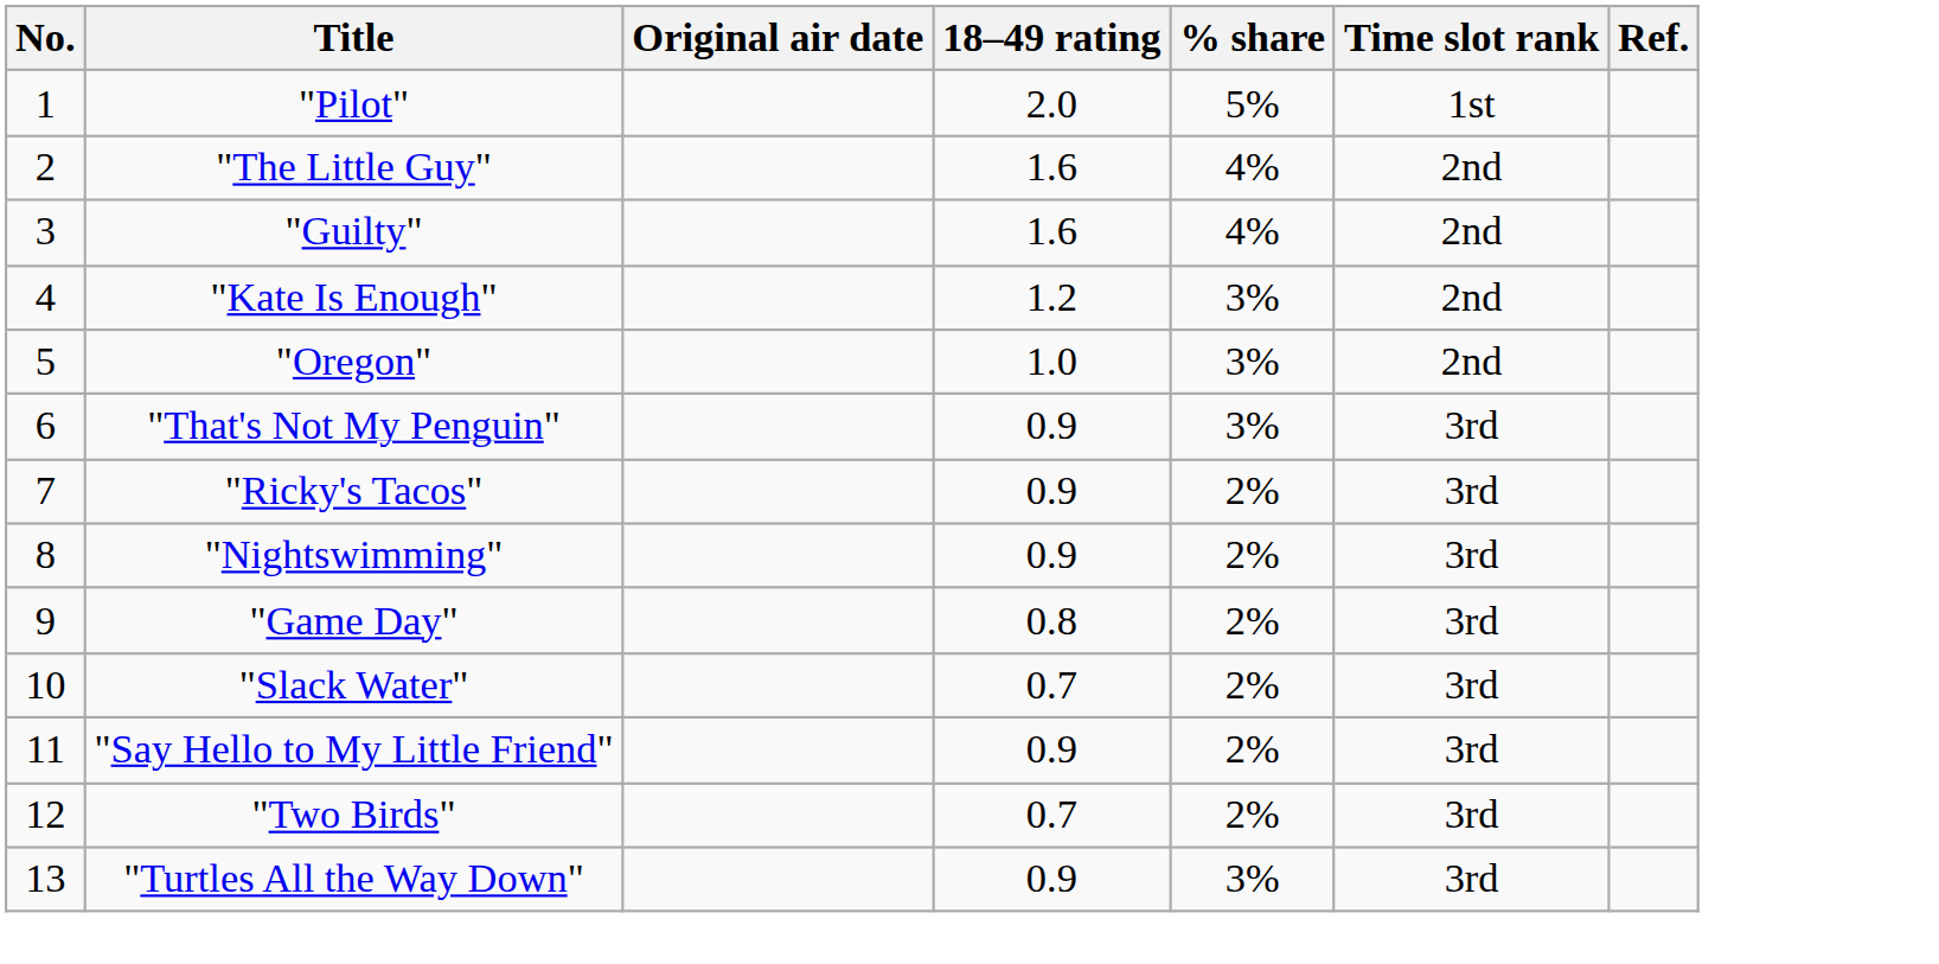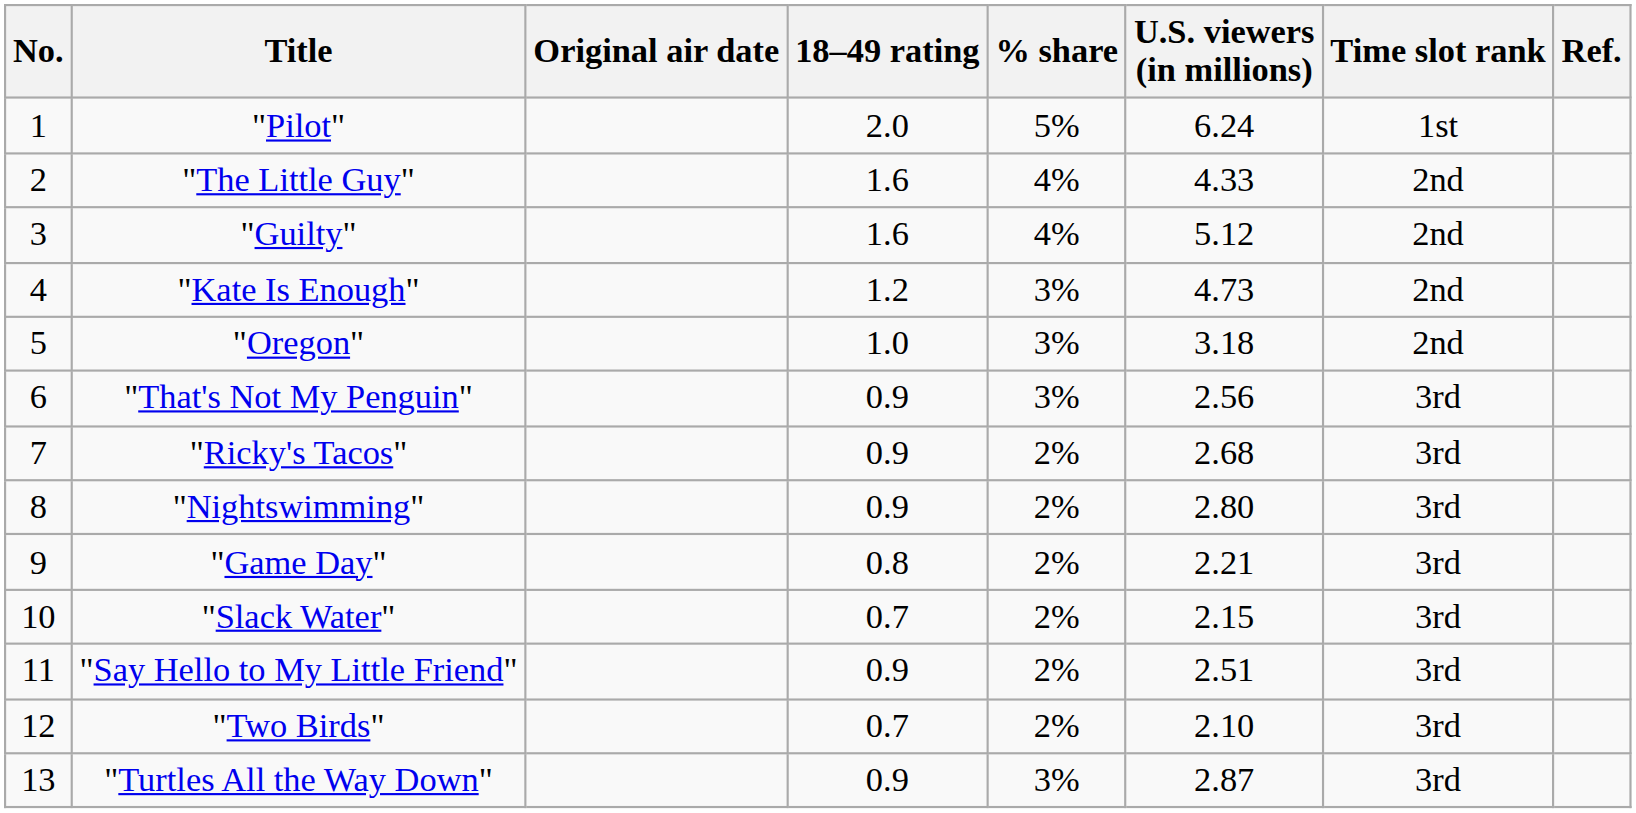 <table class="wikitable sortable" style="text-align:center;">
 <tr style="background:#fff;">
 <th scope="col">No.</th>
 <th scope="col">Title</th>
 <th scope="col">Original air date</th>
 <th scope="col">18–49 rating</th>
 <th scope="col">% share</th>
+<th scope="col">U.S. viewers<br>(in millions)</th>
 <th scope="col">Time slot rank</th>
 <th scope="col" class="unsortable">Ref.</th>
 </tr>
 <tr>
 <td scope="row" style="text-align:center;">1</td>
 <td>"<a href='#'>Pilot</a>"</td>
 <td></td>
 <td style="text-align:center;">2.0</td>
 <td>5%</td>
+<td style="text-align:center;">6.24</td>
 <td style="text-align:center;">1st</td>
 <td style="text-align:center;"></td>
 </tr>
 <tr>
 <td scope="row"style="text-align:center;">2</td>
 <td>"<a href='#'>The Little Guy</a>"</td>
 <td></td>
 <td style="text-align:center;">1.6</td>
 <td>4%</td>
+<td style="text-align:center;">4.33</td>
 <td style="text-align:center;">2nd</td>
 <td style="text-align:center;"></td>
 </tr>
 <tr>
 <td scope="row" style="text-align:center;">3</td>
 <td>"<a href='#'>Guilty</a>"</td>
 <td></td>
 <td style="text-align:center;">1.6</td>
 <td>4%</td>
+<td style="text-align:center;">5.12</td>
 <td style="text-align:center;">2nd</td>
 <td style="text-align:center;"></td>
 </tr>
 <tr>
 <td scope="row" style="text-align:center;">4</td>
 <td>"<a href='#'>Kate Is Enough</a>"</td>
 <td></td>
 <td style="text-align:center;">1.2</td>
 <td>3%</td>
+<td style="text-align:center;">4.73</td>
 <td style="text-align:center;">2nd</td>
 <td style="text-align:center;"></td>
 </tr>
 <tr>
 <td scope="row" style="text-align:center;">5</td>
 <td>"<a href='#'>Oregon</a>"</td>
 <td></td>
 <td style="text-align:center;">1.0</td>
 <td>3%</td>
+<td style="text-align:center;">3.18</td>
 <td style="text-align:center;">2nd</td>
 <td style="text-align:center;"></td>
 </tr>
 <tr>
 <td scope="row" style="text-align:center;">6</td>
 <td>"<a href='#'>That's Not My Penguin</a>"</td>
 <td></td>
 <td style="text-align:center;">0.9</td>
 <td>3%</td>
+<td style="text-align:center;">2.56</td>
 <td style="text-align:center;">3rd</td>
 <td style="text-align:center;"></td>
 </tr>
 <tr>
 <td scope="row" style="text-align:center;">7</td>
 <td>"<a href='#'>Ricky's Tacos</a>"</td>
 <td></td>
 <td style="text-align:center;">0.9</td>
 <td>2%</td>
+<td style="text-align:center;">2.68</td>
 <td style="text-align:center;">3rd</td>
 <td style="text-align:center;"></td>
 </tr>
 <tr>
 <td scope="row" style="text-align:center;">8</td>
 <td>"<a href='#'>Nightswimming</a>"</td>
 <td></td>
 <td style="text-align:center;">0.9</td>
 <td>2%</td>
+<td style="text-align:center;">2.80</td>
 <td style="text-align:center;">3rd</td>
 <td style="text-align:center;"></td>
 </tr>
 <tr>
 <td scope="row" style="text-align:center;">9</td>
 <td>"<a href='#'>Game Day</a>"</td>
 <td></td>
 <td style="text-align:center;">0.8</td>
 <td>2%</td>
+<td style="text-align:center;">2.21</td>
 <td style="text-align:center;">3rd</td>
 <td style="text-align:center;"></td>
 </tr>
 <tr>
 <td scope="row"style="text-align:center;">10</td>
 <td>"<a href='#'>Slack Water</a>"</td>
 <td></td>
 <td style="text-align:center;">0.7</td>
 <td>2%</td>
+<td style="text-align:center;">2.15</td>
 <td style="text-align:center;">3rd</td>
 <td style="text-align:center;"></td>
 </tr>
 <tr>
 <td scope="row" style="text-align:center;">11</td>
 <td>"<a href='#'>Say Hello to My Little Friend</a>"</td>
 <td></td>
 <td style="text-align:center;">0.9</td>
 <td>2%</td>
+<td style="text-align:center;">2.51</td>
 <td style="text-align:center;">3rd</td>
 <td style="text-align:center;"></td>
 </tr>
 <tr>
 <td scope="row" style="text-align:center;">12</td>
 <td>"<a href='#'>Two Birds</a>"</td>
 <td></td>
 <td style="text-align:center;">0.7</td>
 <td>2%</td>
+<td style="text-align:center;">2.10</td>
 <td style="text-align:center;">3rd</td>
 <td style="text-align:center;"></td>
 </tr>
 <tr>
 <td scope="row" style="text-align:center;">13</td>
 <td>"<a href='#'>Turtles All the Way Down</a>"</td>
 <td></td>
 <td style="text-align:center;">0.9</td>
 <td>3%</td>
+<td style="text-align:center;">2.87</td>
 <td style="text-align:center;">3rd</td>
 <td style="text-align:center;"></td>
 </tr>
 </table>
